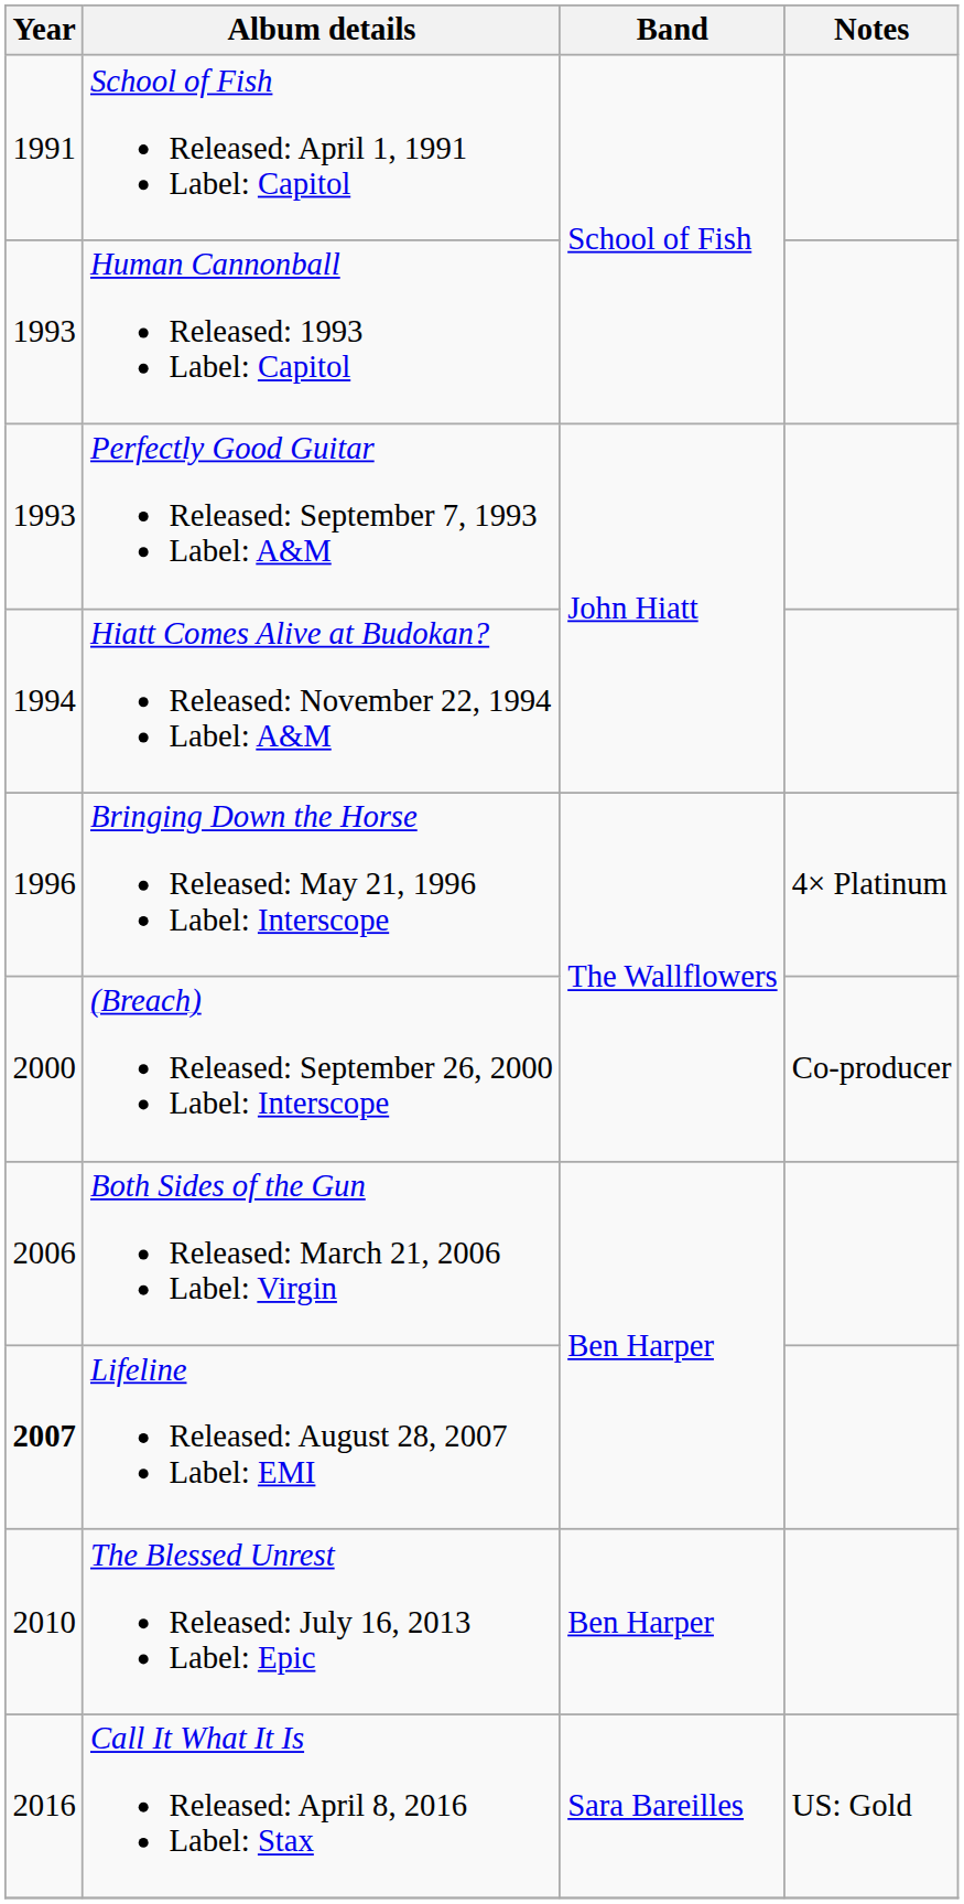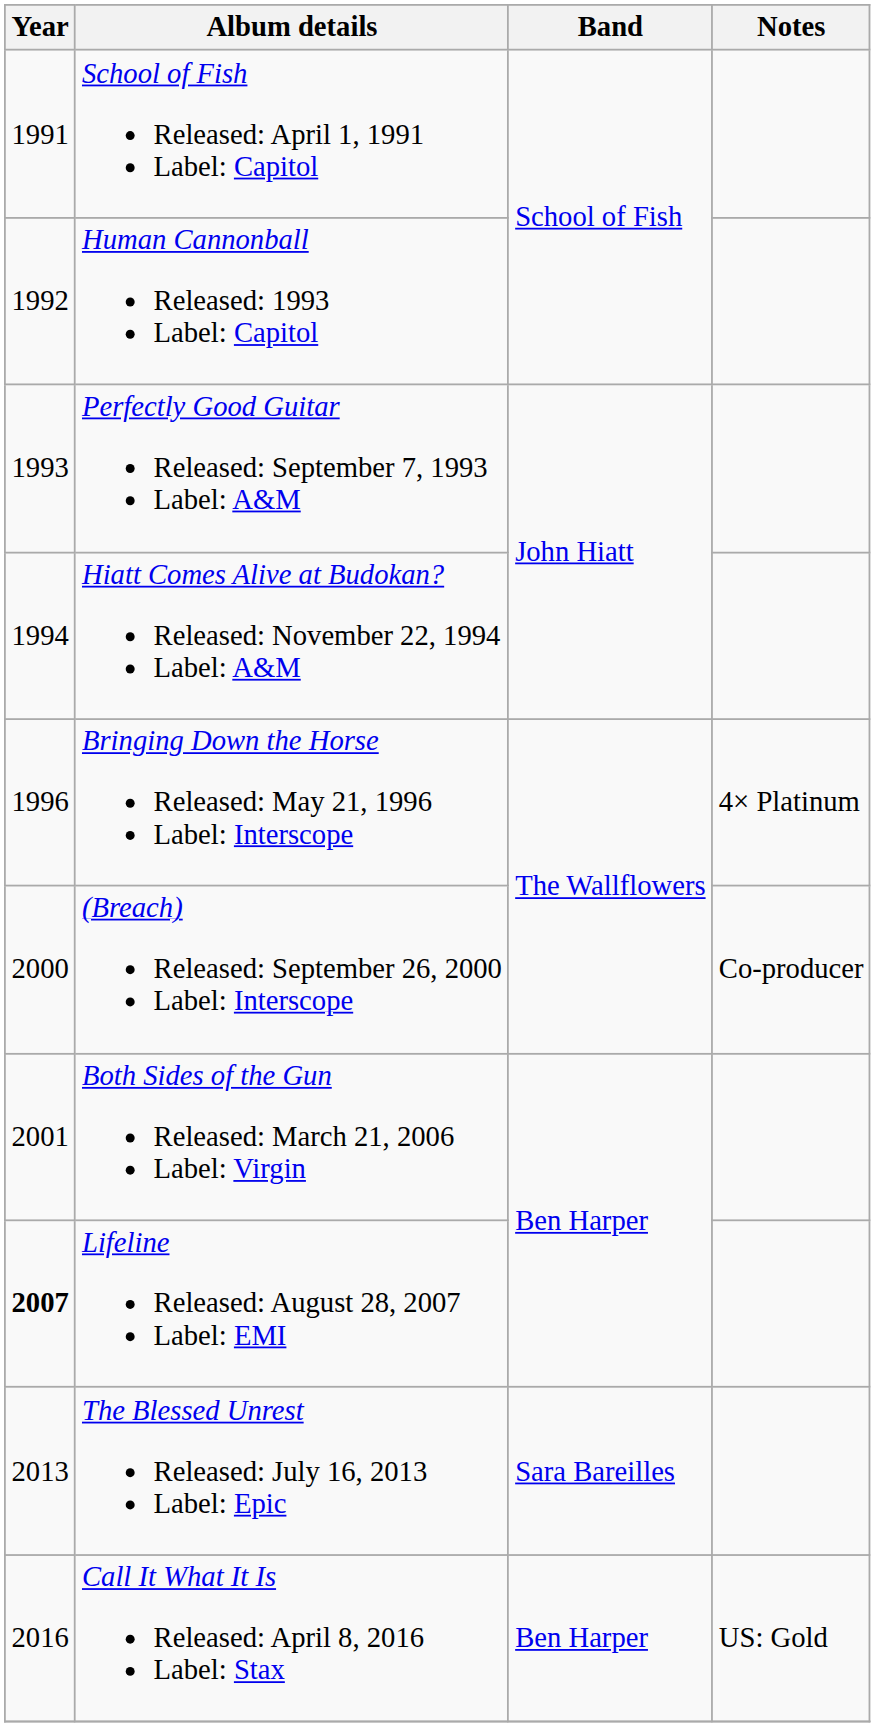 <table class="wikitable">
 <tr>
 <th>Year</th>
 <th>Album details</th>
 <th>Band</th>
 <th>Notes</th>
 </tr>
 <tr>
 <td>1991</td>
 <td><em><a href='#'>School of Fish</a></em><br><ul><li>Released: April 1, 1991</li><li>Label: <a href='#'>Capitol</a></li></ul></td>
 <td rowspan=2><a href='#'>School of Fish</a></td>
 <td></td>
 </tr>
 <tr>
-<td>1993</td>
+<td>1992</td>
 <td><em><a href='#'>Human Cannonball</a></em><br><ul><li>Released: 1993</li><li>Label: <a href='#'>Capitol</a></li></ul></td>
 <td></td>
 </tr>
 <tr>
 <td>1993</td>
 <td><em><a href='#'>Perfectly Good Guitar</a></em><br><ul><li>Released: September 7, 1993</li><li>Label: <a href='#'>A&M</a></li></ul></td>
 <td rowspan=2><a href='#'>John Hiatt</a></td>
 <td></td>
 </tr>
 <tr>
 <td>1994</td>
 <td><em><a href='#'>Hiatt Comes Alive at Budokan?</a></em><br><ul><li>Released: November 22, 1994</li><li>Label: <a href='#'>A&M</a></li></ul></td>
 <td></td>
 </tr>
 <tr>
 <td>1996</td>
 <td><em><a href='#'>Bringing Down the Horse</a></em><br><ul><li>Released: May 21, 1996</li><li>Label: <a href='#'>Interscope</a></li></ul></td>
 <td rowspan=2><a href='#'>The Wallflowers</a></td>
 <td>4× Platinum</td>
 </tr>
 <tr>
 <td>2000</td>
 <td><em><a href='#'>(Breach)</a></em><br><ul><li>Released: September 26, 2000</li><li>Label: <a href='#'>Interscope</a></li></ul></td>
 <td>Co-producer</td>
 </tr>
 <tr>
-<td>2006</td>
+<td>2001</td>
 <td><em><a href='#'>Both Sides of the Gun</a></em><br><ul><li>Released: March 21, 2006</li><li>Label: <a href='#'>Virgin</a></li></ul></td>
 <td rowspan=2><a href='#'>Ben Harper</a></td>
 <td></td>
 </tr>
 <tr>
 <td><strong>2007</strong></td>
 <td><em><a href='#'>Lifeline</a></em><br><ul><li>Released: August 28, 2007</li><li>Label: <a href='#'>EMI</a></li></ul></td>
 <td></td>
 </tr>
 <tr>
-<td>2010</td>
+<td>2013</td>
 <td><em><a href='#'>The Blessed Unrest</a></em><br><ul><li>Released: July 16, 2013</li><li>Label: <a href='#'>Epic</a></li></ul></td>
-<td><a href='#'>Ben Harper</a></td>
+<td><a href='#'>Sara Bareilles</a></td>
 <td></td>
 </tr>
 <tr>
 <td>2016</td>
 <td><em><a href='#'>Call It What It Is</a></em><br><ul><li>Released: April 8, 2016</li><li>Label: <a href='#'>Stax</a></li></ul></td>
-<td><a href='#'>Sara Bareilles</a></td>
+<td><a href='#'>Ben Harper</a></td>
 <td>US: Gold</td>
 </tr>
 <tr>
 </tr>
 </table>
